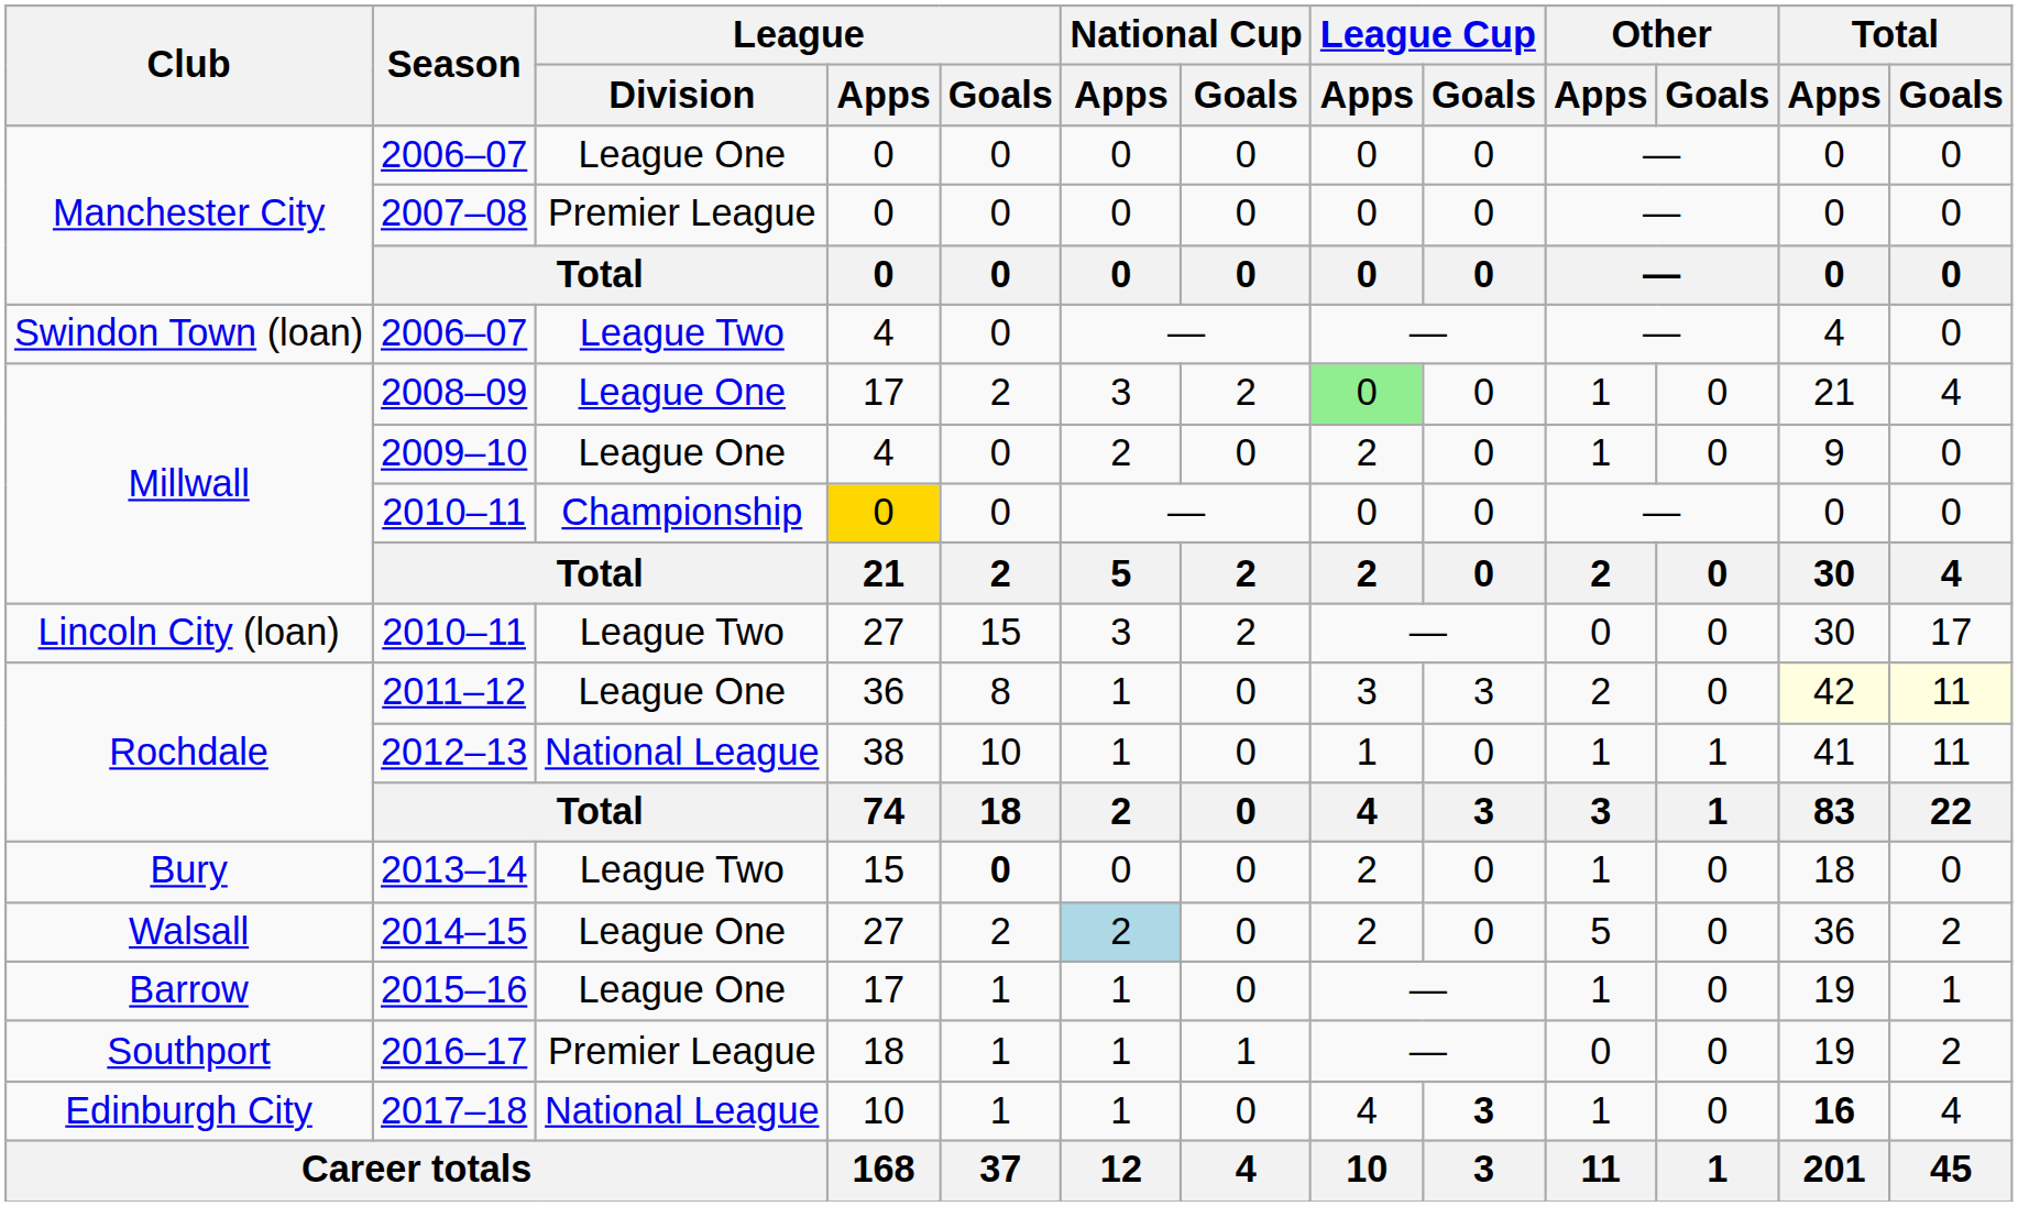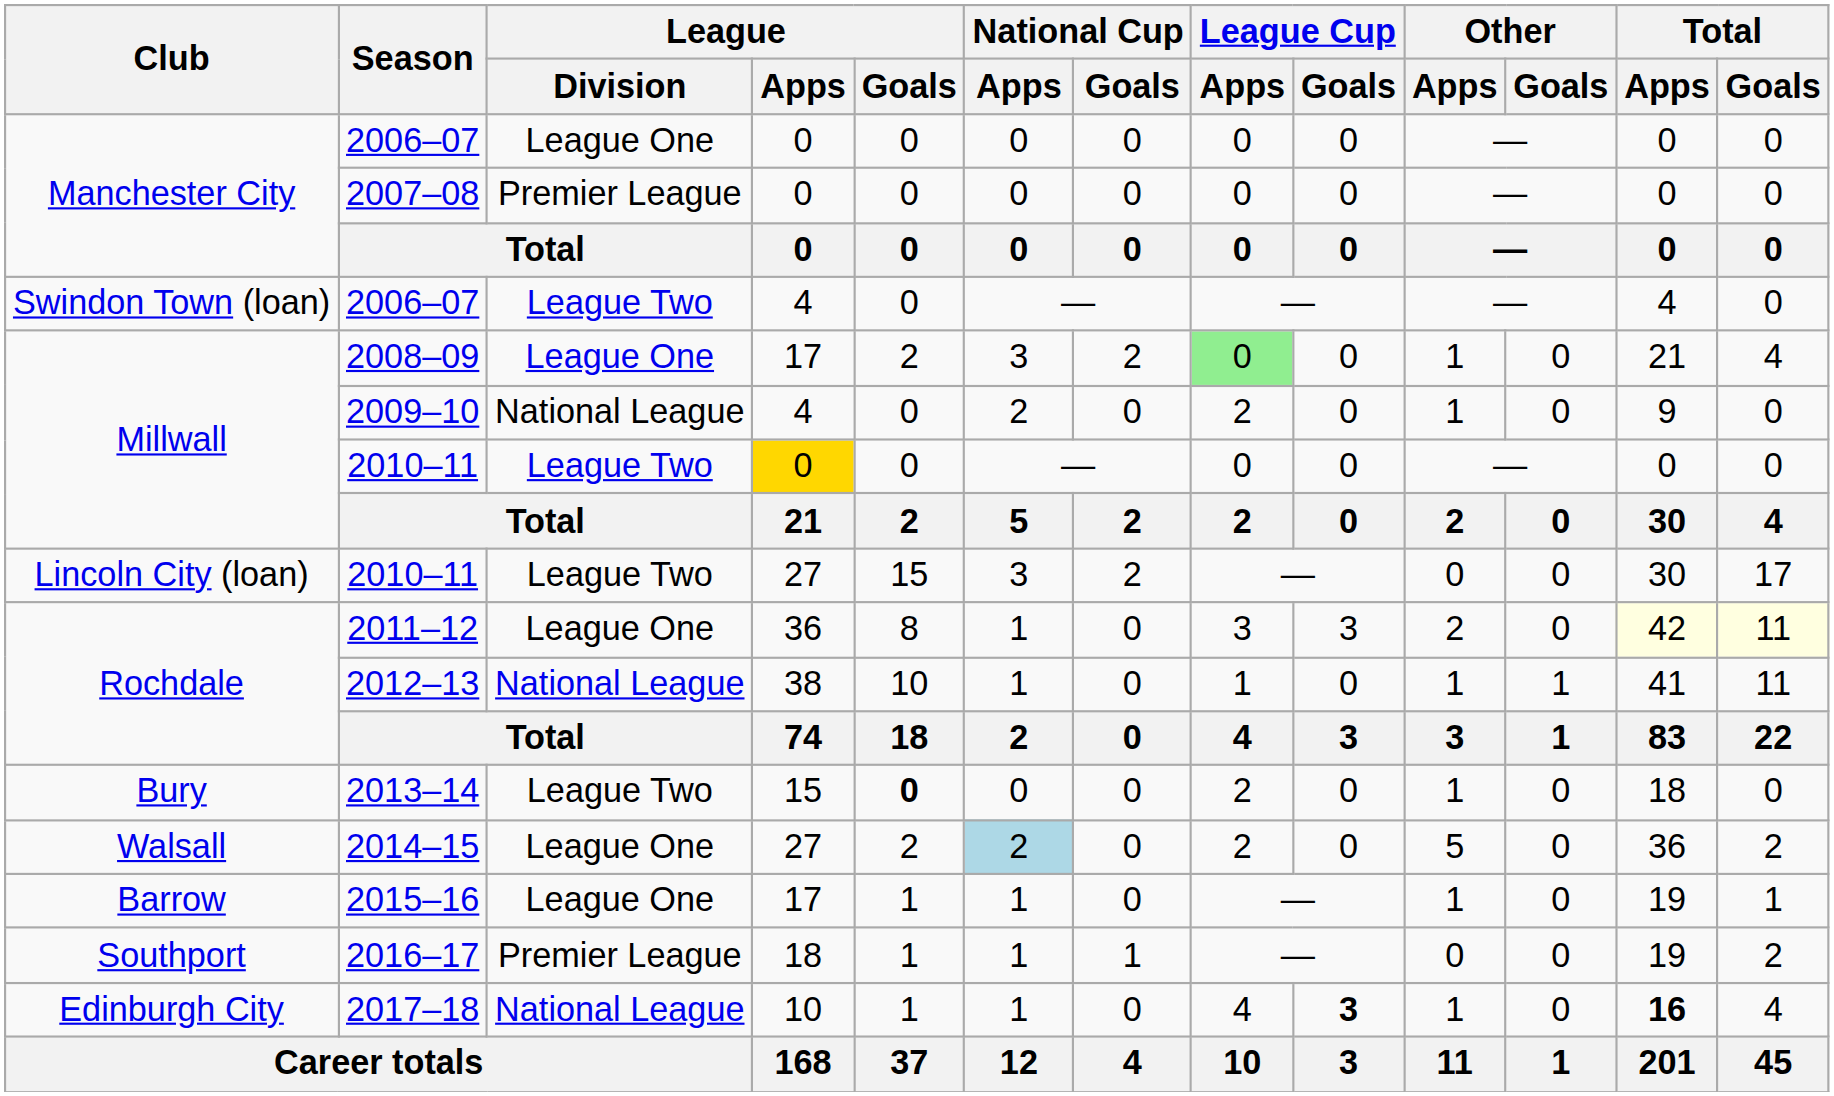 <table class="wikitable" style="text-align:center">
 <tr>
 <th rowspan="2">Club</th>
 <th rowspan="2">Season</th>
 <th colspan="3">League</th>
 <th colspan="2">National Cup</th>
 <th colspan="2"><a href='#'>League Cup</a></th>
 <th colspan="2">Other</th>
 <th colspan="2">Total</th>
 </tr>
 <tr>
 <th>Division</th>
 <th>Apps</th>
 <th>Goals</th>
 <th>Apps</th>
 <th>Goals</th>
 <th>Apps</th>
 <th>Goals</th>
 <th>Apps</th>
 <th>Goals</th>
 <th>Apps</th>
 <th>Goals</th>
 </tr>
 <tr>
 <td rowspan="3"><a href='#'>Manchester City</a></td>
 <td><a href='#'>2006–07</a></td>
 <td>League One</td>
 <td>0</td>
 <td>0</td>
 <td>0</td>
 <td>0</td>
 <td>0</td>
 <td>0</td>
 <td colspan="2">—</td>
 <td>0</td>
 <td>0</td>
 </tr>
 <tr>
 <td><a href='#'>2007–08</a></td>
 <td>Premier League</td>
 <td>0</td>
 <td>0</td>
 <td>0</td>
 <td>0</td>
 <td>0</td>
 <td>0</td>
 <td colspan="2">—</td>
 <td>0</td>
 <td>0</td>
 </tr>
 <tr>
 <th colspan="2">Total</th>
 <th>0</th>
 <th>0</th>
 <th>0</th>
 <th>0</th>
 <th>0</th>
 <th>0</th>
 <th colspan="2">—</th>
 <th>0</th>
 <th>0</th>
 </tr>
 <tr>
 <td><a href='#'>Swindon Town</a> (loan)</td>
 <td><a href='#'>2006–07</a></td>
 <td><a href='#'>League Two</a></td>
 <td>4</td>
 <td>0</td>
 <td colspan="2">—</td>
 <td colspan="2">—</td>
 <td colspan="2">—</td>
 <td>4</td>
 <td>0</td>
 </tr>
 <tr>
 <td rowspan="4"><a href='#'>Millwall</a></td>
 <td><a href='#'>2008–09</a></td>
 <td><a href='#'>League One</a></td>
 <td>17</td>
 <td>2</td>
 <td>3</td>
 <td>2</td>
 <td style="background: lightgreen;">0</td>
 <td>0</td>
 <td>1</td>
 <td>0</td>
 <td>21</td>
 <td>4</td>
 </tr>
 <tr>
 <td><a href='#'>2009–10</a></td>
-<td>League One</td>
+<td>National League</td>
 <td>4</td>
 <td>0</td>
 <td>2</td>
 <td>0</td>
 <td>2</td>
 <td>0</td>
 <td>1</td>
 <td>0</td>
 <td>9</td>
 <td>0</td>
 </tr>
 <tr>
 <td><a href='#'>2010–11</a></td>
-<td><a href='#'>Championship</a></td>
+<td><a href='#'>League Two</a></td>
 <td style="background: gold;">0</td>
 <td>0</td>
 <td colspan="2">—</td>
 <td>0</td>
 <td>0</td>
 <td colspan="2">—</td>
 <td>0</td>
 <td>0</td>
 </tr>
 <tr>
 <th colspan="2">Total</th>
 <th>21</th>
 <th>2</th>
 <th>5</th>
 <th>2</th>
 <th>2</th>
 <th>0</th>
 <th>2</th>
 <th>0</th>
 <th>30</th>
 <th>4</th>
 </tr>
 <tr>
 <td><a href='#'>Lincoln City</a> (loan)</td>
 <td><a href='#'>2010–11</a></td>
 <td>League Two</td>
 <td>27</td>
 <td>15</td>
 <td>3</td>
 <td>2</td>
 <td colspan="2">—</td>
 <td>0</td>
 <td>0</td>
 <td>30</td>
 <td>17</td>
 </tr>
 <tr>
 <td rowspan="3"><a href='#'>Rochdale</a></td>
 <td><a href='#'>2011–12</a></td>
 <td>League One</td>
 <td>36</td>
 <td>8</td>
 <td>1</td>
 <td>0</td>
 <td>3</td>
 <td>3</td>
 <td>2</td>
 <td>0</td>
 <td style="background: lightyellow;">42</td>
 <td style="background: lightyellow;">11</td>
 </tr>
 <tr>
 <td><a href='#'>2012–13</a></td>
 <td><a href='#'>National League</a></td>
 <td>38</td>
 <td>10</td>
 <td>1</td>
 <td>0</td>
 <td>1</td>
 <td>0</td>
 <td>1</td>
 <td>1</td>
 <td>41</td>
 <td>11</td>
 </tr>
 <tr>
 <th colspan="2">Total</th>
 <th>74</th>
 <th>18</th>
 <th>2</th>
 <th>0</th>
 <th>4</th>
 <th>3</th>
 <th>3</th>
 <th>1</th>
 <th>83</th>
 <th>22</th>
 </tr>
 <tr>
 <td><a href='#'>Bury</a></td>
 <td><a href='#'>2013–14</a></td>
 <td>League Two</td>
 <td>15</td>
 <td><strong>0</strong></td>
 <td>0</td>
 <td>0</td>
 <td>2</td>
 <td>0</td>
 <td>1</td>
 <td>0</td>
 <td>18</td>
 <td>0</td>
 </tr>
 <tr>
 <td><a href='#'>Walsall</a></td>
 <td><a href='#'>2014–15</a></td>
 <td>League One</td>
 <td>27</td>
 <td>2</td>
 <td style="background: lightblue;">2</td>
 <td>0</td>
 <td>2</td>
 <td>0</td>
 <td>5</td>
 <td>0</td>
 <td>36</td>
 <td>2</td>
 </tr>
 <tr>
 <td><a href='#'>Barrow</a></td>
 <td><a href='#'>2015–16</a></td>
 <td>League One</td>
 <td>17</td>
 <td>1</td>
 <td>1</td>
 <td>0</td>
 <td colspan="2">—</td>
 <td>1</td>
 <td>0</td>
 <td>19</td>
 <td>1</td>
 </tr>
 <tr>
 <td><a href='#'>Southport</a></td>
 <td><a href='#'>2016–17</a></td>
 <td>Premier League</td>
 <td>18</td>
 <td>1</td>
 <td>1</td>
 <td>1</td>
 <td colspan="2">—</td>
 <td>0</td>
 <td>0</td>
 <td>19</td>
 <td>2</td>
 </tr>
 <tr>
 <td><a href='#'>Edinburgh City</a></td>
 <td><a href='#'>2017–18</a></td>
 <td><a href='#'>National League</a></td>
 <td>10</td>
 <td>1</td>
 <td>1</td>
 <td>0</td>
 <td>4</td>
 <td><strong>3</strong></td>
 <td>1</td>
 <td>0</td>
 <td><strong>16</strong></td>
 <td>4</td>
 </tr>
 <tr>
 <th colspan="3">Career totals</th>
 <th>168</th>
 <th>37</th>
 <th>12</th>
 <th>4</th>
 <th>10</th>
 <th>3</th>
 <th>11</th>
 <th>1</th>
 <th>201</th>
 <th>45</th>
 </tr>
 </table>
